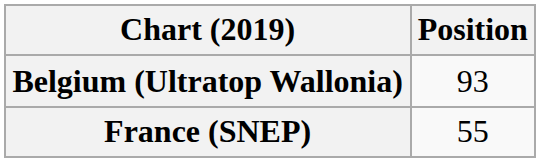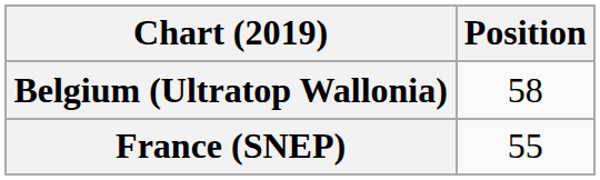 <table class="wikitable sortable plainrowheaders" style="text-align:center">
 <tr>
 <th scope="col">Chart (2019)</th>
 <th scope="col">Position</th>
 </tr>
 <tr>
 <th scope="row">Belgium (Ultratop Wallonia)</th>
-<td>93</td>
+<td>58</td>
 </tr>
 <tr>
 <th scope="row">France (SNEP)</th>
 <td>55</td>
 </tr>
 </table>
